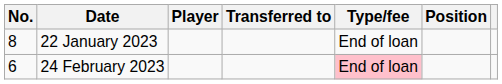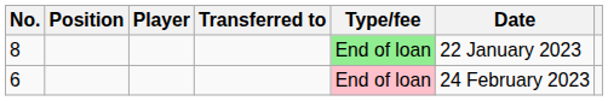 <table class="wikitable plainrowheaders sortable" style="text-align:center; text-align:left">
 <tr>
 <th scope="col">No.</th>
-<th scope="col">Date</th>
+<th scope="col">Position</th>
 <th scope="col">Player</th>
 <th scope="col">Transferred to</th>
 <th scope="col">Type/fee</th>
-<th scope="col">Position</th>
+<th scope="col">Date</th>
 <th scope="col" class="unsortable"></th>
 </tr>
 <tr>
 <td>8</td>
-<td>22 January 2023</td>
 <td></td>
 <td></td>
-<td>End of loan</td>
 <td></td>
+<td style="background: lightgreen;">End of loan</td>
+<td>22 January 2023</td>
 <td></td>
 </tr>
 <tr>
 <td>6</td>
-<td>24 February 2023</td>
+<td></td>
 <td></td>
 <td></td>
 <td style="background: pink;">End of loan</td>
-<td></td>
+<td>24 February 2023</td>
 <td></td>
 </tr>
 </table>
